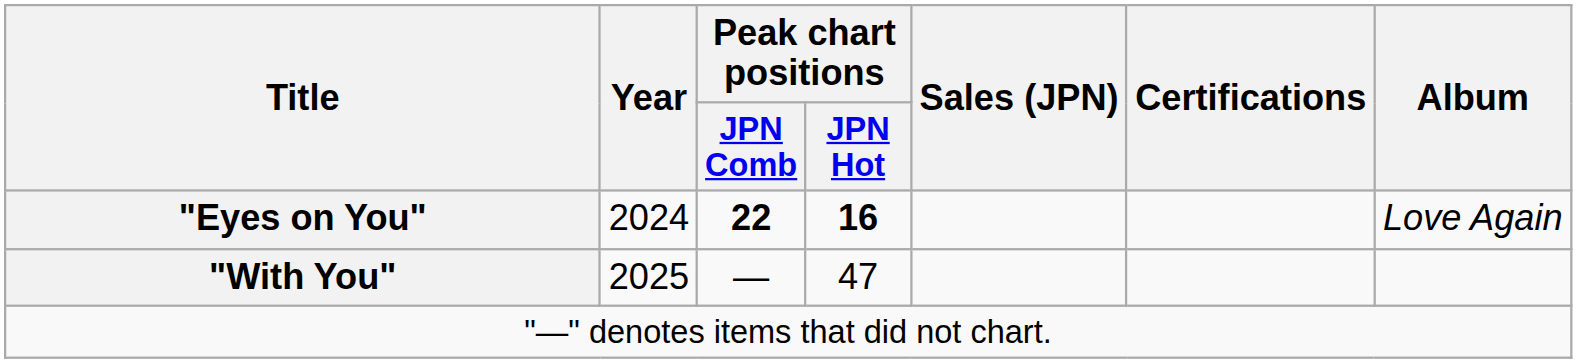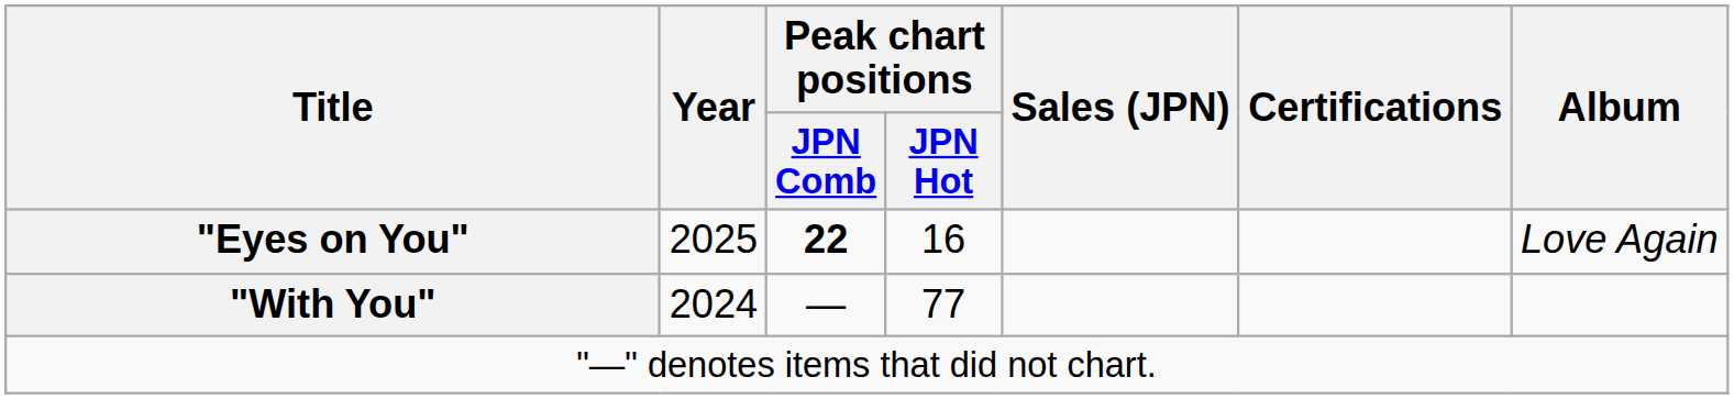 <table class="wikitable plainrowheaders" style="text-align:center;">
 <tr>
 <th scope="col" rowspan="2" style="width:16em;">Title</th>
 <th scope="col" rowspan="2">Year</th>
 <th scope="col" colspan="2">Peak chart positions</th>
 <th scope="col" rowspan="2">Sales (JPN)</th>
 <th scope="col" rowspan="2">Certifications</th>
 <th scope="col" rowspan="2">Album</th>
 </tr>
 <tr>
 <th scope="col" style="width:2.8em;font-size:90%;"><a href='#'>JPN<br>Comb</a><br></th>
 <th scope="col" style="width:2.8em;font-size:90%;"><a href='#'>JPN Hot</a><br></th>
 </tr>
 <tr>
 <th scope="row">"Eyes on You"</th>
-<td>2024</td>
+<td>2025</td>
 <td><strong>22</strong></td>
-<td><strong>16</strong></td>
+<td>16</td>
 <td></td>
 <td></td>
 <td><em>Love Again</em></td>
 </tr>
 <tr>
 <th scope="row">"With You"</th>
-<td>2025</td>
+<td>2024</td>
 <td>—</td>
-<td>47</td>
+<td>77</td>
 <td></td>
 <td></td>
 <td></td>
 </tr>
 <tr>
 <td colspan="8" align="center" style="font-size:90%;">"—" denotes items that did not chart.</td>
 </tr>
 </table>
